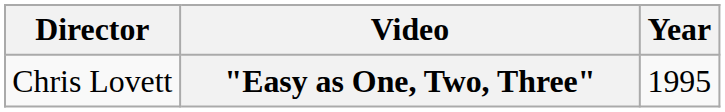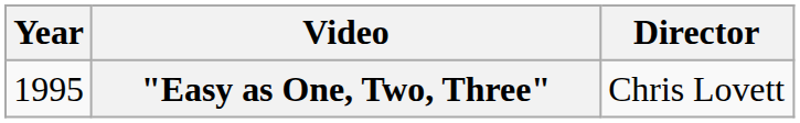 <table class="wikitable plainrowheaders">
 <tr>
+<th>Year</th>
+<th style="width:14em;">Video</th>
 <th>Director</th>
-<th style="width:14em;">Video</th>
-<th>Year</th>
 </tr>
 <tr>
+<td>1995</td>
+<th scope="row">"Easy as One, Two, Three"</th>
 <td>Chris Lovett</td>
-<th scope="row">"Easy as One, Two, Three"</th>
-<td>1995</td>
 </tr>
 </table>
